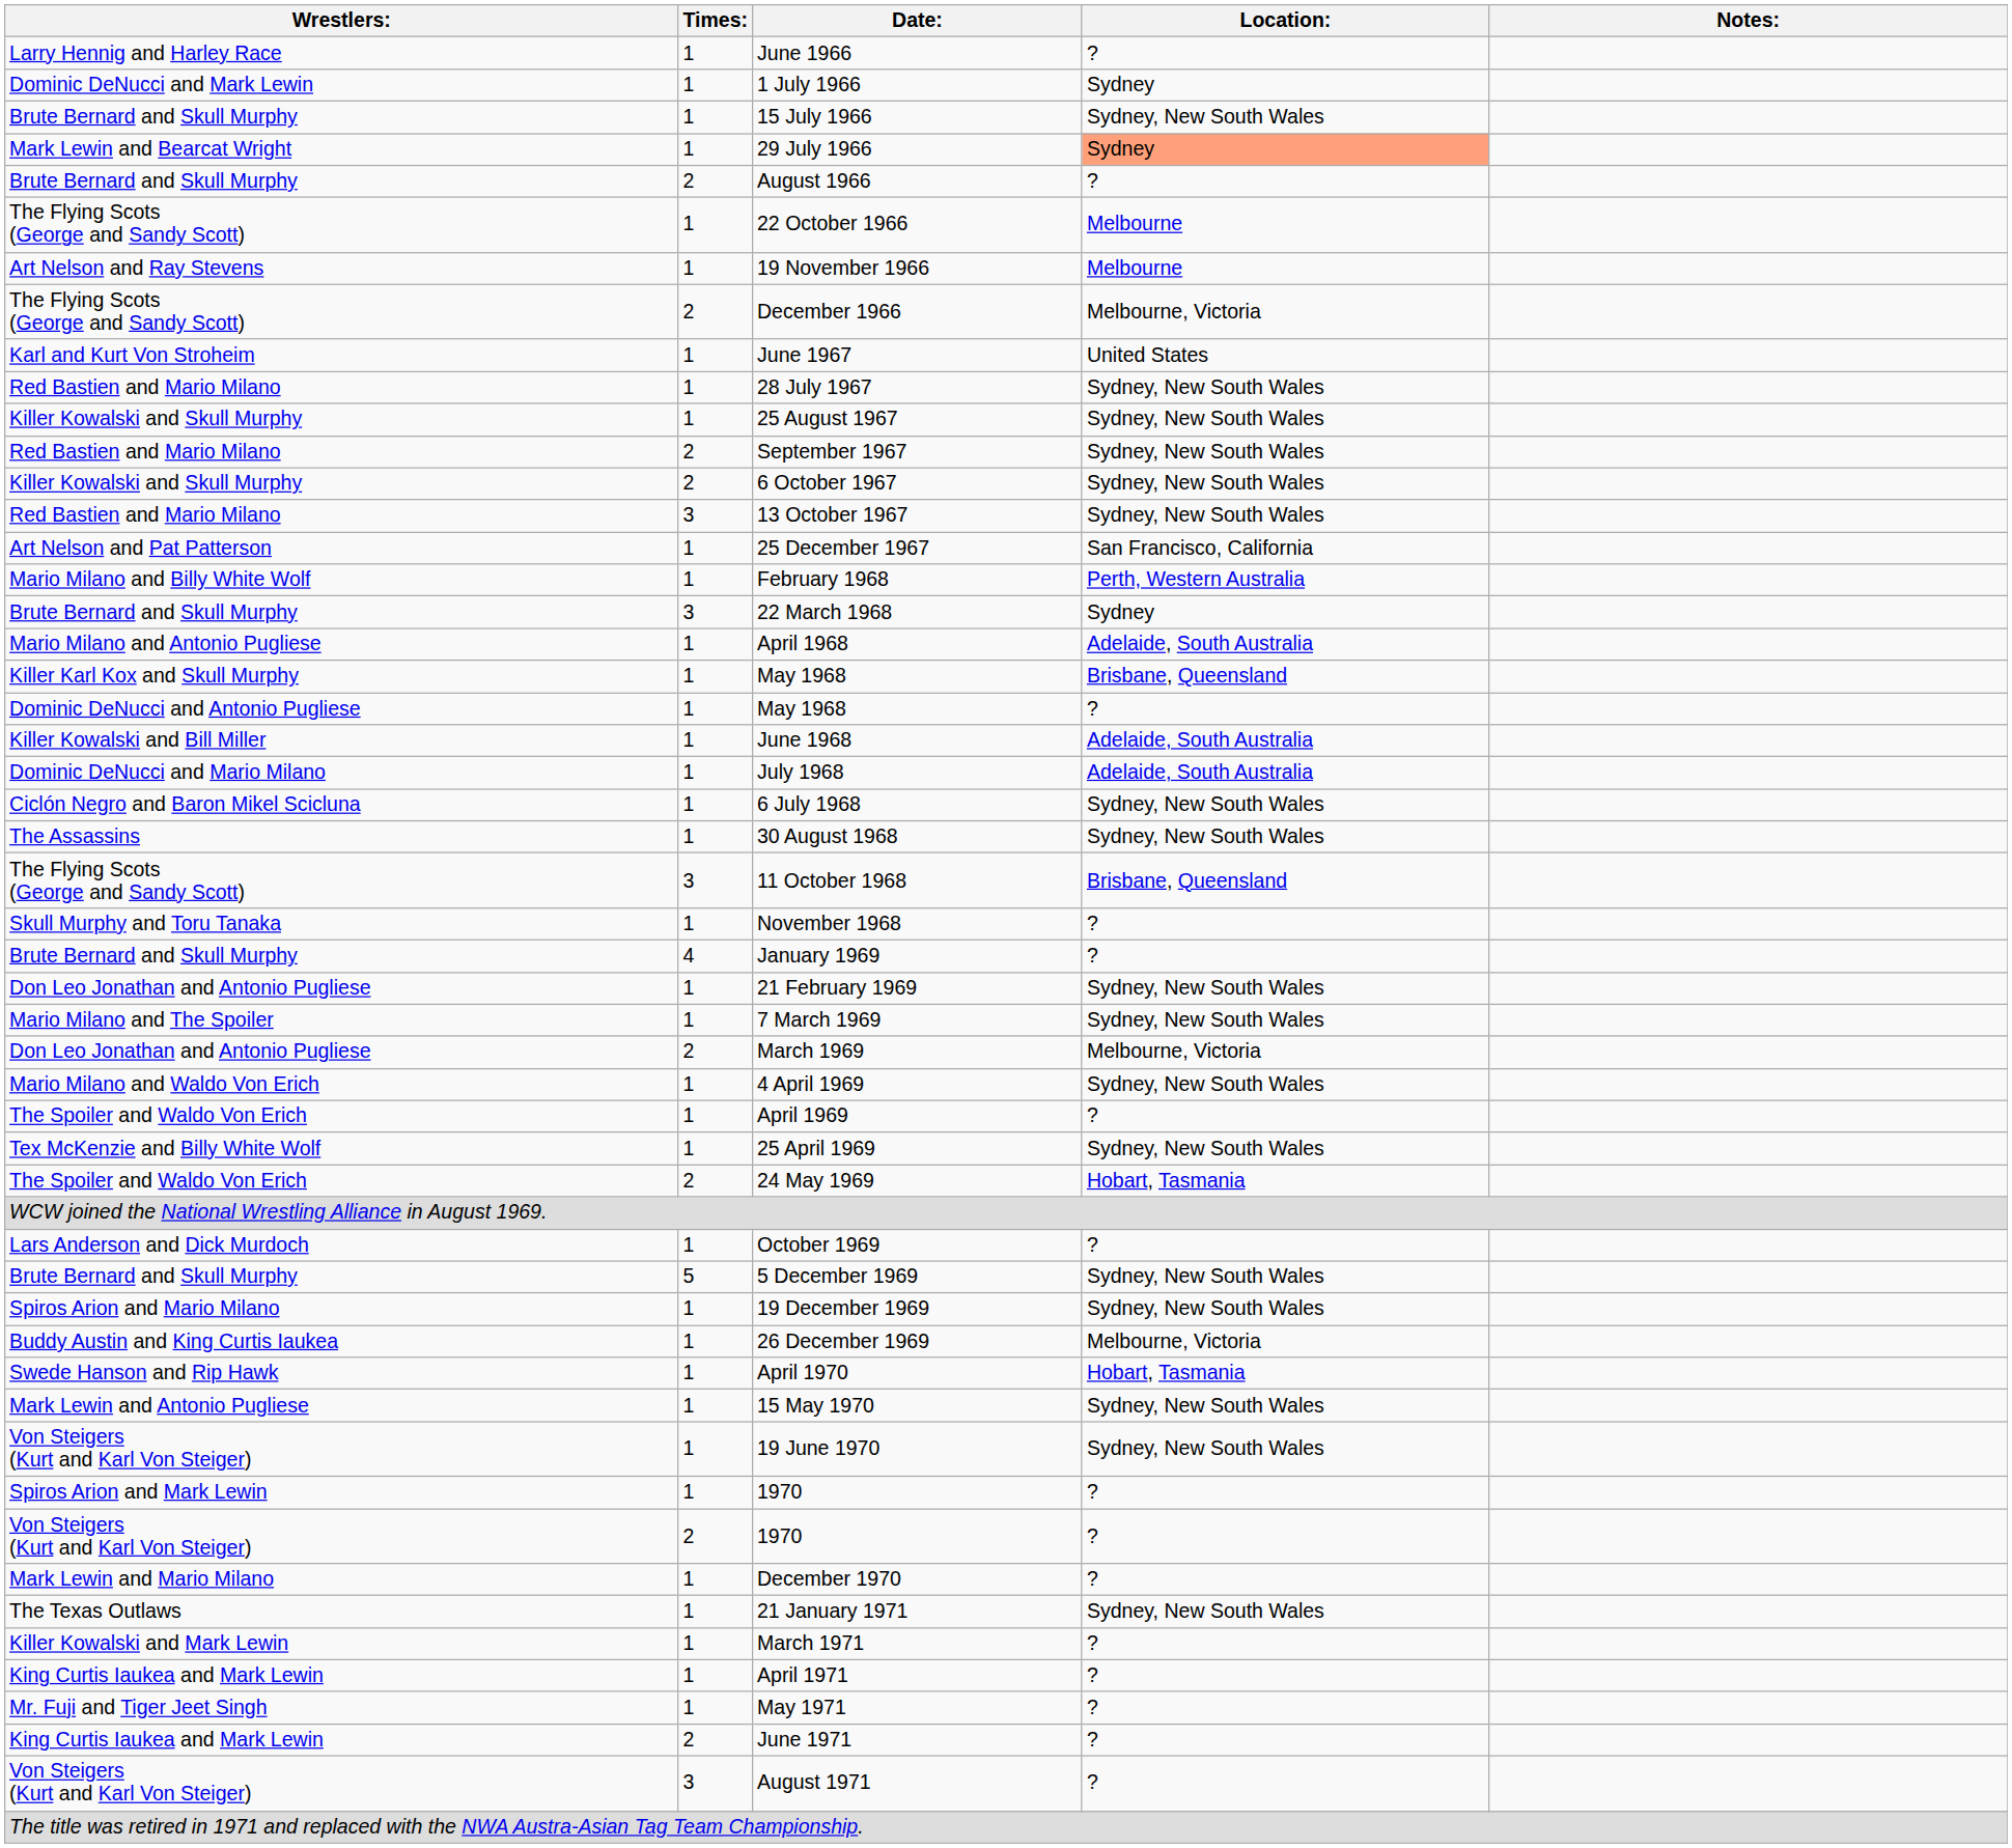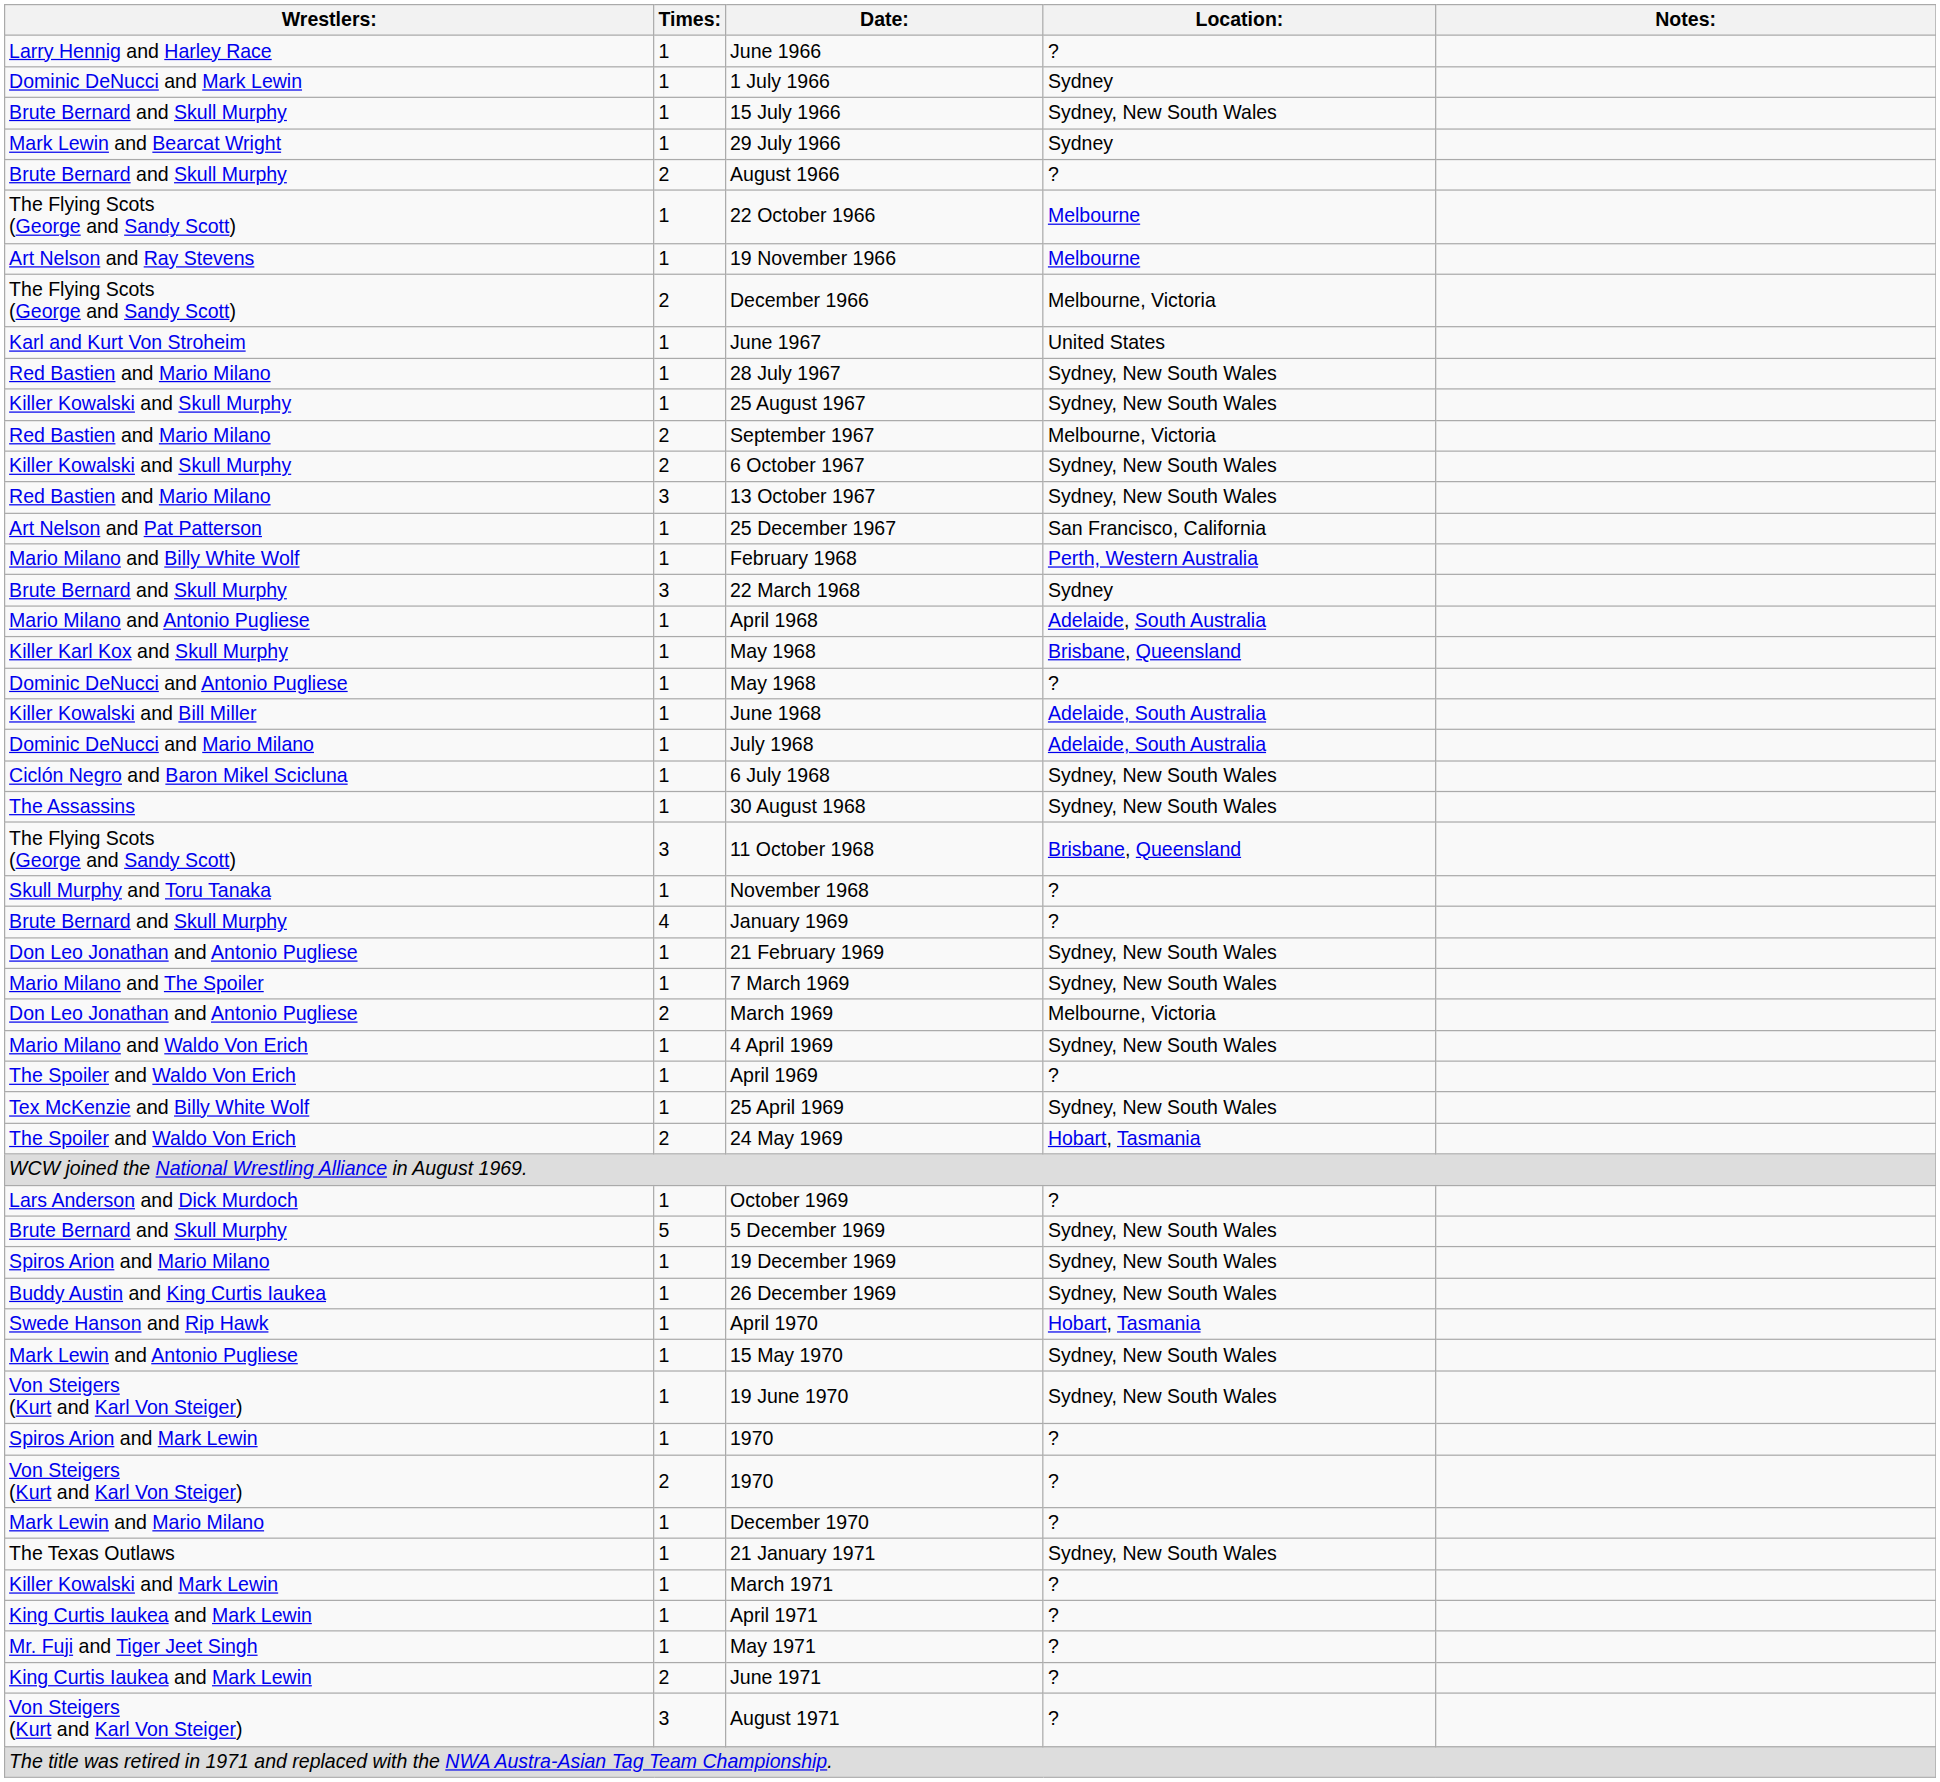 <table class="wikitable" width=100%>
 <tr>
 <th width=35%>Wrestlers:</th>
 <th width=0%>Times:</th>
 <th width=17%>Date:</th>
 <th width=21%>Location:</th>
 <th width=27%>Notes:</th>
 </tr>
 <tr>
 <td><a href='#'>Larry Hennig</a> and <a href='#'>Harley Race</a></td>
 <td>1</td>
 <td>June 1966</td>
 <td>?</td>
 <td></td>
 </tr>
 <tr>
 <td><a href='#'>Dominic DeNucci</a> and <a href='#'>Mark Lewin</a></td>
 <td>1</td>
 <td>1 July 1966</td>
 <td>Sydney</td>
 <td></td>
 </tr>
 <tr>
 <td><a href='#'>Brute Bernard</a> and <a href='#'>Skull Murphy</a></td>
 <td>1</td>
 <td>15 July 1966</td>
 <td>Sydney, New South Wales</td>
 <td></td>
 </tr>
 <tr>
 <td><a href='#'>Mark Lewin</a>  and <a href='#'>Bearcat Wright</a></td>
 <td>1</td>
 <td>29 July 1966</td>
-<td style="background: lightsalmon;">Sydney</td>
+<td>Sydney</td>
 <td></td>
 </tr>
 <tr>
 <td><a href='#'>Brute Bernard</a>  and <a href='#'>Skull Murphy</a> </td>
 <td>2</td>
 <td>August 1966</td>
 <td>?</td>
 <td></td>
 </tr>
 <tr>
 <td>The Flying Scots<br> (<a href='#'>George</a> and <a href='#'>Sandy Scott</a>)</td>
 <td>1</td>
 <td>22 October 1966</td>
 <td><a href='#'>Melbourne</a></td>
 <td></td>
 </tr>
 <tr>
 <td><a href='#'>Art Nelson</a> and <a href='#'>Ray Stevens</a></td>
 <td>1</td>
 <td>19 November 1966</td>
 <td><a href='#'>Melbourne</a></td>
 <td></td>
 </tr>
 <tr>
 <td>The Flying Scots<br> (<a href='#'>George</a> and <a href='#'>Sandy Scott</a>)</td>
 <td>2</td>
 <td>December 1966</td>
 <td>Melbourne, Victoria</td>
 <td></td>
 </tr>
 <tr>
 <td><a href='#'> Karl and Kurt Von Stroheim</a></td>
 <td>1</td>
 <td>June 1967</td>
 <td>United States</td>
 <td></td>
 </tr>
 <tr>
 <td><a href='#'>Red Bastien</a> and <a href='#'>Mario Milano</a></td>
 <td>1</td>
 <td>28 July 1967</td>
 <td>Sydney, New South Wales</td>
 <td></td>
 </tr>
 <tr>
 <td><a href='#'>Killer Kowalski</a> and <a href='#'>Skull Murphy</a> </td>
 <td>1</td>
 <td>25 August 1967</td>
 <td>Sydney, New South Wales</td>
 <td></td>
 </tr>
 <tr>
 <td><a href='#'>Red Bastien</a>  and <a href='#'>Mario Milano</a> </td>
 <td>2</td>
 <td>September 1967</td>
-<td>Sydney, New South Wales</td>
+<td>Melbourne, Victoria</td>
 <td></td>
 </tr>
 <tr>
 <td><a href='#'>Killer Kowalski</a>  and <a href='#'>Skull Murphy</a> </td>
 <td>2</td>
 <td>6 October 1967</td>
 <td>Sydney, New South Wales</td>
 <td></td>
 </tr>
 <tr>
 <td><a href='#'>Red Bastien</a>  and <a href='#'>Mario Milano</a> </td>
 <td>3</td>
 <td>13 October 1967</td>
 <td>Sydney, New South Wales</td>
 <td></td>
 </tr>
 <tr>
 <td><a href='#'>Art Nelson</a>  and <a href='#'>Pat Patterson</a></td>
 <td>1</td>
 <td>25 December 1967</td>
 <td>San Francisco, California</td>
 <td></td>
 </tr>
 <tr>
 <td><a href='#'>Mario Milano</a>  and <a href='#'>Billy White Wolf</a></td>
 <td>1</td>
 <td>February 1968</td>
 <td><a href='#'>Perth, Western Australia</a></td>
 <td></td>
 </tr>
 <tr>
 <td><a href='#'>Brute Bernard</a>  and <a href='#'>Skull Murphy</a> </td>
 <td>3</td>
 <td>22 March 1968</td>
 <td>Sydney</td>
 <td></td>
 </tr>
 <tr>
 <td><a href='#'>Mario Milano</a>  and <a href='#'>Antonio Pugliese</a></td>
 <td>1</td>
 <td>April 1968</td>
 <td><a href='#'>Adelaide</a>, <a href='#'>South Australia</a></td>
 <td></td>
 </tr>
 <tr>
 <td><a href='#'>Killer Karl Kox</a> and <a href='#'>Skull Murphy</a> </td>
 <td>1</td>
 <td>May 1968</td>
 <td><a href='#'>Brisbane</a>, <a href='#'>Queensland</a></td>
 <td></td>
 </tr>
 <tr>
 <td><a href='#'>Dominic DeNucci</a>  and <a href='#'>Antonio Pugliese</a> </td>
 <td>1</td>
 <td>May 1968</td>
 <td>?</td>
 <td></td>
 </tr>
 <tr>
 <td><a href='#'>Killer Kowalski</a>  and <a href='#'>Bill Miller</a></td>
 <td>1</td>
 <td>June 1968</td>
 <td><a href='#'>Adelaide, South Australia</a></td>
 <td></td>
 </tr>
 <tr>
 <td><a href='#'>Dominic DeNucci</a>  and <a href='#'>Mario Milano</a> </td>
 <td>1</td>
 <td>July 1968</td>
 <td><a href='#'>Adelaide, South Australia</a></td>
 <td></td>
 </tr>
 <tr>
 <td><a href='#'>Ciclón Negro</a> and <a href='#'>Baron Mikel Scicluna</a></td>
 <td>1</td>
 <td>6 July 1968</td>
 <td>Sydney, New South Wales</td>
 <td></td>
 </tr>
 <tr>
 <td><a href='#'>The Assassins</a><br></td>
 <td>1</td>
 <td>30 August 1968</td>
 <td>Sydney, New South Wales</td>
 <td></td>
 </tr>
 <tr>
 <td>The Flying Scots<br> (<a href='#'>George</a> and <a href='#'>Sandy Scott</a>)</td>
 <td>3</td>
 <td>11 October 1968</td>
 <td><a href='#'>Brisbane</a>, <a href='#'>Queensland</a></td>
 <td></td>
 </tr>
 <tr>
 <td><a href='#'>Skull Murphy</a>  and <a href='#'>Toru Tanaka</a></td>
 <td>1</td>
 <td>November 1968</td>
 <td>?</td>
 <td></td>
 </tr>
 <tr>
 <td><a href='#'>Brute Bernard</a>  and <a href='#'>Skull Murphy</a> </td>
 <td>4</td>
 <td>January 1969</td>
 <td>?</td>
 <td></td>
 </tr>
 <tr>
 <td><a href='#'>Don Leo Jonathan</a> and <a href='#'>Antonio Pugliese</a> </td>
 <td>1</td>
 <td>21 February 1969</td>
 <td>Sydney, New South Wales</td>
 <td></td>
 </tr>
 <tr>
 <td><a href='#'>Mario Milano</a>  and <a href='#'>The Spoiler</a></td>
 <td>1</td>
 <td>7 March 1969</td>
 <td>Sydney, New South Wales</td>
 <td></td>
 </tr>
 <tr>
 <td><a href='#'>Don Leo Jonathan</a>  and <a href='#'>Antonio Pugliese</a> </td>
 <td>2</td>
 <td>March 1969</td>
 <td>Melbourne, Victoria</td>
 <td></td>
 </tr>
 <tr>
 <td><a href='#'>Mario Milano</a>  and <a href='#'>Waldo Von Erich</a></td>
 <td>1</td>
 <td>4 April 1969</td>
 <td>Sydney, New South Wales</td>
 <td></td>
 </tr>
 <tr>
 <td><a href='#'>The Spoiler</a>  and <a href='#'>Waldo Von Erich</a> </td>
 <td>1</td>
 <td>April 1969</td>
 <td>?</td>
 <td></td>
 </tr>
 <tr>
 <td><a href='#'>Tex McKenzie</a> and <a href='#'>Billy White Wolf</a> </td>
 <td>1</td>
 <td>25 April 1969</td>
 <td>Sydney, New South Wales</td>
 <td></td>
 </tr>
 <tr>
 <td><a href='#'>The Spoiler</a>  and <a href='#'>Waldo Von Erich</a> </td>
 <td>2</td>
 <td>24 May 1969</td>
 <td><a href='#'>Hobart</a>, <a href='#'>Tasmania</a></td>
 <td></td>
 </tr>
 <tr>
 <td style="background: #dddddd;" colspan=5><em>WCW joined the <a href='#'>National Wrestling Alliance</a> in August 1969.</em></td>
 </tr>
 <tr>
 <td><a href='#'>Lars Anderson</a> and <a href='#'>Dick Murdoch</a></td>
 <td>1</td>
 <td>October 1969</td>
 <td>?</td>
 <td></td>
 </tr>
 <tr>
 <td><a href='#'>Brute Bernard</a>  and <a href='#'>Skull Murphy</a> </td>
 <td>5</td>
 <td>5 December 1969</td>
 <td>Sydney, New South Wales</td>
 <td></td>
 </tr>
 <tr>
 <td><a href='#'>Spiros Arion</a> and <a href='#'>Mario Milano</a> </td>
 <td>1</td>
 <td>19 December 1969</td>
 <td>Sydney, New South Wales</td>
 <td></td>
 </tr>
 <tr>
 <td><a href='#'>Buddy Austin</a> and <a href='#'>King Curtis Iaukea</a></td>
 <td>1</td>
 <td>26 December 1969</td>
-<td>Melbourne, Victoria</td>
+<td>Sydney, New South Wales</td>
 <td></td>
 </tr>
 <tr>
 <td><a href='#'>Swede Hanson</a> and <a href='#'>Rip Hawk</a></td>
 <td>1</td>
 <td>April 1970</td>
 <td><a href='#'>Hobart</a>, <a href='#'>Tasmania</a></td>
 <td></td>
 </tr>
 <tr>
 <td><a href='#'>Mark Lewin</a>  and <a href='#'>Antonio Pugliese</a> </td>
 <td>1</td>
 <td>15 May 1970</td>
 <td>Sydney, New South Wales</td>
 <td></td>
 </tr>
 <tr>
 <td><a href='#'>Von Steigers</a><br>(<a href='#'>Kurt</a> and <a href='#'>Karl Von Steiger</a>)</td>
 <td>1</td>
 <td>19 June 1970</td>
 <td>Sydney, New South Wales</td>
 <td></td>
 </tr>
 <tr>
 <td><a href='#'>Spiros Arion</a>  and <a href='#'>Mark Lewin</a> </td>
 <td>1</td>
 <td>1970</td>
 <td>?</td>
 <td></td>
 </tr>
 <tr>
 <td><a href='#'>Von Steigers</a><br>(<a href='#'>Kurt</a> and <a href='#'>Karl Von Steiger</a>)</td>
 <td>2</td>
 <td>1970</td>
 <td>?</td>
 <td></td>
 </tr>
 <tr>
 <td><a href='#'>Mark Lewin</a>  and <a href='#'>Mario Milano</a> </td>
 <td>1</td>
 <td>December 1970</td>
 <td>?</td>
 <td></td>
 </tr>
 <tr>
 <td>The Texas Outlaws<br></td>
 <td>1</td>
 <td>21 January 1971</td>
 <td>Sydney, New South Wales</td>
 <td></td>
 </tr>
 <tr>
 <td><a href='#'>Killer Kowalski</a>  and <a href='#'>Mark Lewin</a> </td>
 <td>1</td>
 <td>March 1971</td>
 <td>?</td>
 <td></td>
 </tr>
 <tr>
 <td><a href='#'>King Curtis Iaukea</a>  and <a href='#'>Mark Lewin</a> </td>
 <td>1</td>
 <td>April 1971</td>
 <td>?</td>
 <td></td>
 </tr>
 <tr>
 <td><a href='#'>Mr. Fuji</a> and <a href='#'>Tiger Jeet Singh</a></td>
 <td>1</td>
 <td>May 1971</td>
 <td>?</td>
 <td></td>
 </tr>
 <tr>
 <td><a href='#'>King Curtis Iaukea</a>  and <a href='#'>Mark Lewin</a> </td>
 <td>2</td>
 <td>June 1971</td>
 <td>?</td>
 <td></td>
 </tr>
 <tr>
 <td><a href='#'>Von Steigers</a><br> (<a href='#'>Kurt</a> and <a href='#'>Karl Von Steiger</a>)</td>
 <td>3</td>
 <td>August 1971</td>
 <td>?</td>
 <td></td>
 </tr>
 <tr>
 <td style="background: #dddddd;" colspan=5><em>The title was retired in 1971 and replaced with the <a href='#'>NWA Austra-Asian Tag Team Championship</a>.</em></td>
 </tr>
 </table>
